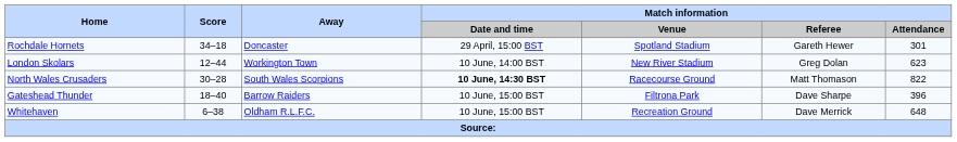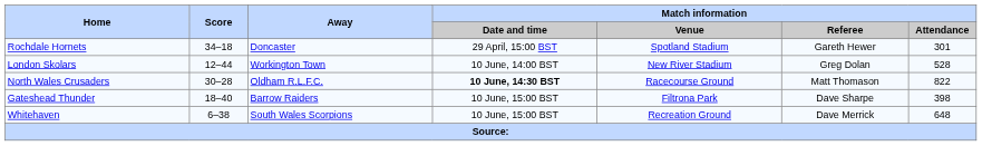 <table border=1 style="border-collapse:collapse; font-size:80%; text-align:center;" cellpadding=3 cellspacing=0 width=100%>
 <tr bgcolor=#C1D8FF>
 <th rowspan=2 width=19%>Home</th>
 <th rowspan=2 width=6%>Score</th>
 <th rowspan=2 width=19%>Away</th>
 <th colspan=6>Match information</th>
 </tr>
 <tr bgcolor=#CCCCCC>
 <th width=17%>Date and time</th>
 <th width=19%>Venue</th>
 <th width=13%>Referee</th>
 <th width=7%>Attendance</th>
 </tr>
 <tr bgcolor=#F5FAFF>
 <td align=left> <a href='#'>Rochdale Hornets</a></td>
 <td>34–18</td>
 <td align=left> <a href='#'>Doncaster</a></td>
 <td>29 April, 15:00 <a href='#'>BST</a></td>
 <td><a href='#'>Spotland Stadium</a></td>
 <td>Gareth Hewer</td>
 <td>301</td>
 </tr>
 <tr bgcolor=#F5FAFF>
 <td align=left> <a href='#'>London Skolars</a></td>
 <td>12–44</td>
 <td align=left> <a href='#'>Workington Town</a></td>
 <td>10 June, 14:00 BST</td>
 <td><a href='#'>New River Stadium</a></td>
 <td>Greg Dolan</td>
-<td>623</td>
+<td>528</td>
 </tr>
 <tr bgcolor=#F5FAFF>
 <td align=left> <a href='#'>North Wales Crusaders</a></td>
 <td>30–28</td>
-<td align=left> <a href='#'>South Wales Scorpions</a></td>
+<td align=left> <a href='#'>Oldham R.L.F.C.</a></td>
 <td><strong>10 June, 14:30 BST</strong></td>
 <td><a href='#'>Racecourse Ground</a></td>
 <td>Matt Thomason</td>
 <td>822</td>
 </tr>
 <tr bgcolor=#F5FAFF>
 <td align=left> <a href='#'>Gateshead Thunder</a></td>
 <td>18–40</td>
 <td align=left> <a href='#'>Barrow Raiders</a></td>
 <td>10 June, 15:00 BST</td>
 <td><a href='#'>Filtrona Park</a></td>
 <td>Dave Sharpe</td>
-<td>396</td>
+<td>398</td>
 </tr>
 <tr bgcolor=#F5FAFF>
 <td align=left> <a href='#'>Whitehaven</a></td>
 <td>6–38</td>
-<td align=left> <a href='#'>Oldham R.L.F.C.</a></td>
+<td align=left> <a href='#'>South Wales Scorpions</a></td>
 <td>10 June, 15:00 BST</td>
 <td><a href='#'>Recreation Ground</a></td>
 <td>Dave Merrick</td>
 <td>648</td>
 </tr>
 <tr bgcolor=#C1D8FF>
 <th colspan=12>Source:</th>
 </tr>
 </table>
